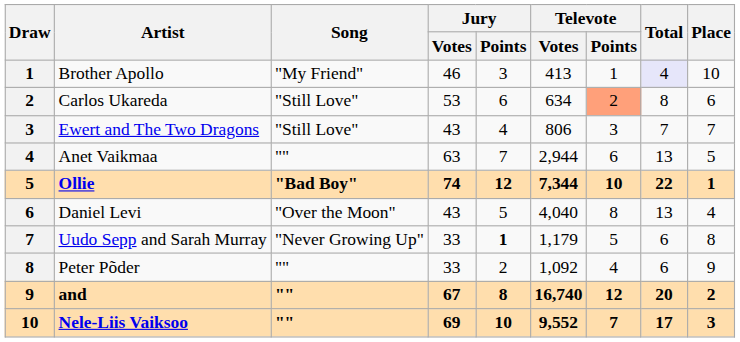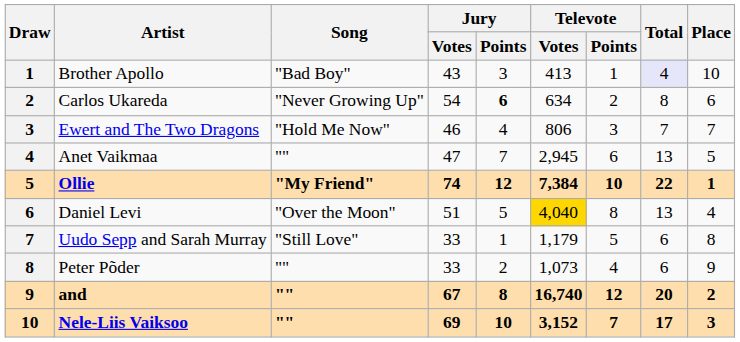 <table class="sortable wikitable plainrowheaders" style="margin: 1em auto 1em auto; text-align:center;">
 <tr>
 <th rowspan="2" scope="col">Draw</th>
 <th rowspan="2" scope="col">Artist</th>
 <th rowspan="2" scope="col">Song</th>
 <th colspan="2" scope="col">Jury</th>
 <th colspan="2" scope="col">Televote</th>
 <th rowspan="2" scope="col">Total</th>
 <th rowspan="2" scope="col">Place</th>
 </tr>
 <tr>
 <th>Votes</th>
 <th>Points</th>
 <th>Votes</th>
 <th>Points</th>
 </tr>
 <tr>
 <th scope="row" style="text-align:center;">1</th>
 <td align="left">Brother Apollo</td>
-<td align="left">"My Friend"</td>
-<td>46</td>
+<td align="left">"Bad Boy"</td>
+<td>43</td>
 <td>3</td>
 <td>413</td>
 <td>1</td>
 <td style="background: lavender;">4</td>
 <td>10</td>
 </tr>
 <tr>
 <th scope="row" style="text-align:center;">2</th>
 <td align="left">Carlos Ukareda</td>
-<td align="left">"Still Love"</td>
-<td>53</td>
-<td>6</td>
+<td align="left">"Never Growing Up"</td>
+<td>54</td>
+<td><strong>6</strong></td>
 <td>634</td>
-<td style="background: lightsalmon;">2</td>
+<td>2</td>
 <td>8</td>
 <td>6</td>
 </tr>
 <tr>
 <th scope="row" style="text-align:center;">3</th>
 <td align="left"><a href='#'>Ewert and The Two Dragons</a></td>
-<td align="left">"Still Love"</td>
-<td>43</td>
+<td align="left">"Hold Me Now"</td>
+<td>46</td>
 <td>4</td>
 <td>806</td>
 <td>3</td>
 <td>7</td>
 <td>7</td>
 </tr>
 <tr>
 <th scope="row" style="text-align:center;">4</th>
 <td align="left">Anet Vaikmaa</td>
 <td align="left">""</td>
-<td>63</td>
+<td>47</td>
 <td>7</td>
-<td>2,944</td>
+<td>2,945</td>
 <td>6</td>
 <td>13</td>
 <td>5</td>
 </tr>
 <tr style="font-weight:bold; background:navajowhite;">
 <th scope="row" style="text-align:center; font-weight:bold; background:navajowhite;">5</th>
 <td align="left"><a href='#'>Ollie</a></td>
-<td align="left">"Bad Boy"</td>
+<td align="left">"My Friend"</td>
 <td>74</td>
 <td>12</td>
-<td>7,344</td>
+<td>7,384</td>
 <td>10</td>
 <td>22</td>
 <td>1</td>
 </tr>
 <tr>
 <th scope="row" style="text-align:center;">6</th>
 <td align="left">Daniel Levi</td>
 <td align="left">"Over the Moon"</td>
-<td>43</td>
+<td>51</td>
 <td>5</td>
-<td>4,040</td>
+<td style="background: gold;">4,040</td>
 <td>8</td>
 <td>13</td>
 <td>4</td>
 </tr>
 <tr>
 <th scope="row" style="text-align:center;">7</th>
 <td align="left"><a href='#'>Uudo Sepp</a> and Sarah Murray</td>
-<td align="left">"Never Growing Up"</td>
+<td align="left">"Still Love"</td>
 <td>33</td>
-<td><strong>1</strong></td>
+<td>1</td>
 <td>1,179</td>
 <td>5</td>
 <td>6</td>
 <td>8</td>
 </tr>
 <tr>
 <th scope="row" style="text-align:center;">8</th>
 <td align="left">Peter Põder</td>
 <td align="left">""</td>
 <td>33</td>
 <td>2</td>
-<td>1,092</td>
+<td>1,073</td>
 <td>4</td>
 <td>6</td>
 <td>9</td>
 </tr>
 <tr style="font-weight:bold; background:navajowhite;">
 <th scope="row" style="text-align:center; font-weight:bold; background:navajowhite;">9</th>
 <td align="left"> and </td>
 <td align="left">""</td>
 <td>67</td>
 <td>8</td>
 <td>16,740</td>
 <td>12</td>
 <td>20</td>
 <td>2</td>
 </tr>
 <tr style="font-weight:bold; background:navajowhite;">
 <th scope="row" style="text-align:center; font-weight:bold; background:navajowhite;">10</th>
 <td align="left"><a href='#'>Nele-Liis Vaiksoo</a></td>
 <td align="left">""</td>
 <td>69</td>
 <td>10</td>
-<td>9,552</td>
+<td>3,152</td>
 <td>7</td>
 <td>17</td>
 <td>3</td>
 </tr>
 </table>
